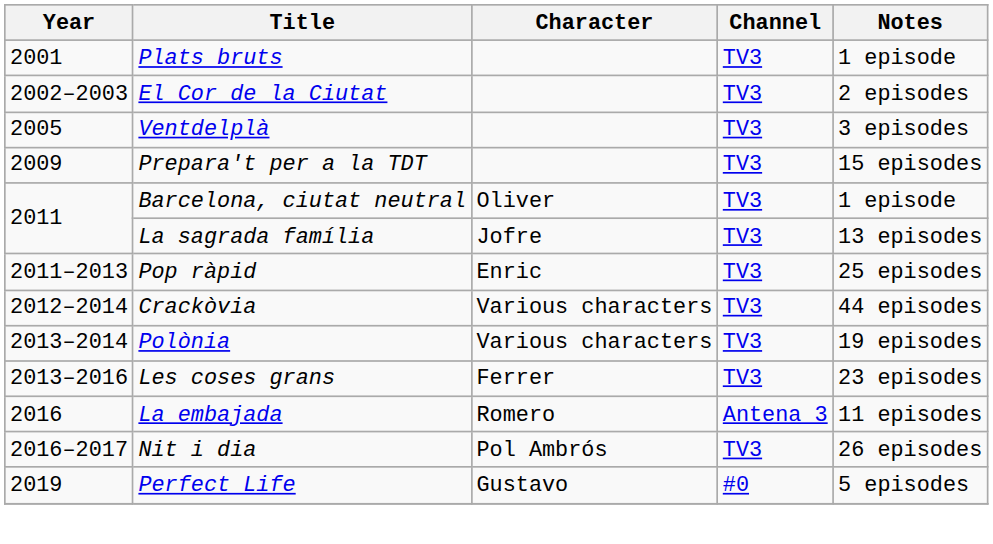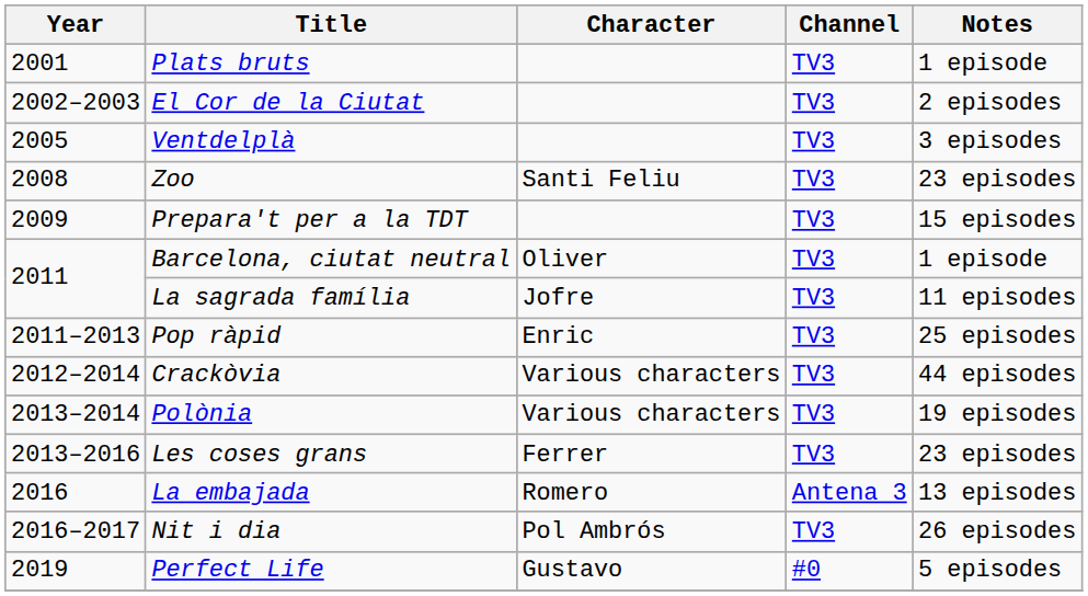 <table class="wikitable">
 <tr>
 <th>Year</th>
 <th>Title</th>
 <th>Character</th>
 <th>Channel</th>
 <th>Notes</th>
 </tr>
 <tr>
 <td>2001</td>
 <td><em><a href='#'>Plats bruts</a></em></td>
 <td></td>
 <td><a href='#'>TV3</a></td>
 <td>1 episode</td>
 </tr>
 <tr>
 <td>2002–2003</td>
 <td><em><a href='#'>El Cor de la Ciutat</a></em></td>
 <td></td>
 <td><a href='#'>TV3</a></td>
 <td>2 episodes</td>
 </tr>
 <tr>
 <td>2005</td>
 <td><em><a href='#'>Ventdelplà</a></em></td>
 <td></td>
 <td><a href='#'>TV3</a></td>
 <td>3 episodes</td>
 </tr>
 <tr>
+<td>2008</td>
+<td><em>Zoo</em></td>
+<td>Santi Feliu</td>
+<td><a href='#'>TV3</a></td>
+<td>23 episodes</td>
+</tr>
+<tr>
 <td>2009</td>
 <td><em>Prepara't per a la TDT</em></td>
 <td></td>
 <td><a href='#'>TV3</a></td>
 <td>15 episodes</td>
 </tr>
 <tr>
 <td rowspan="2">2011</td>
 <td><em>Barcelona, ciutat neutral</em></td>
 <td>Oliver</td>
 <td><a href='#'>TV3</a></td>
 <td>1 episode</td>
 </tr>
 <tr>
 <td><em>La sagrada família</em></td>
 <td>Jofre</td>
 <td><a href='#'>TV3</a></td>
-<td>13 episodes</td>
+<td>11 episodes</td>
 </tr>
 <tr>
 <td>2011–2013</td>
 <td><em>Pop ràpid</em></td>
 <td>Enric</td>
 <td><a href='#'>TV3</a></td>
 <td>25 episodes</td>
 </tr>
 <tr>
 <td>2012–2014</td>
 <td><em>Crackòvia</em></td>
 <td>Various characters</td>
 <td><a href='#'>TV3</a></td>
 <td>44 episodes</td>
 </tr>
 <tr>
 <td>2013–2014</td>
 <td><em><a href='#'>Polònia</a></em></td>
 <td>Various characters</td>
 <td><a href='#'>TV3</a></td>
 <td>19 episodes</td>
 </tr>
 <tr>
 <td>2013–2016</td>
 <td><em>Les coses grans</em></td>
 <td>Ferrer</td>
 <td><a href='#'>TV3</a></td>
 <td>23 episodes</td>
 </tr>
 <tr>
 <td>2016</td>
 <td><em><a href='#'>La embajada</a></em></td>
 <td>Romero</td>
 <td><a href='#'>Antena 3</a></td>
-<td>11 episodes</td>
+<td>13 episodes</td>
 </tr>
 <tr>
 <td>2016–2017</td>
 <td><em>Nit i dia</em></td>
 <td>Pol Ambrós</td>
 <td><a href='#'>TV3</a></td>
 <td>26 episodes</td>
 </tr>
 <tr>
 <td>2019</td>
 <td><em><a href='#'>Perfect Life</a></em></td>
 <td>Gustavo</td>
 <td><a href='#'>#0</a></td>
 <td>5 episodes</td>
 </tr>
 <tr>
 </tr>
 </table>
